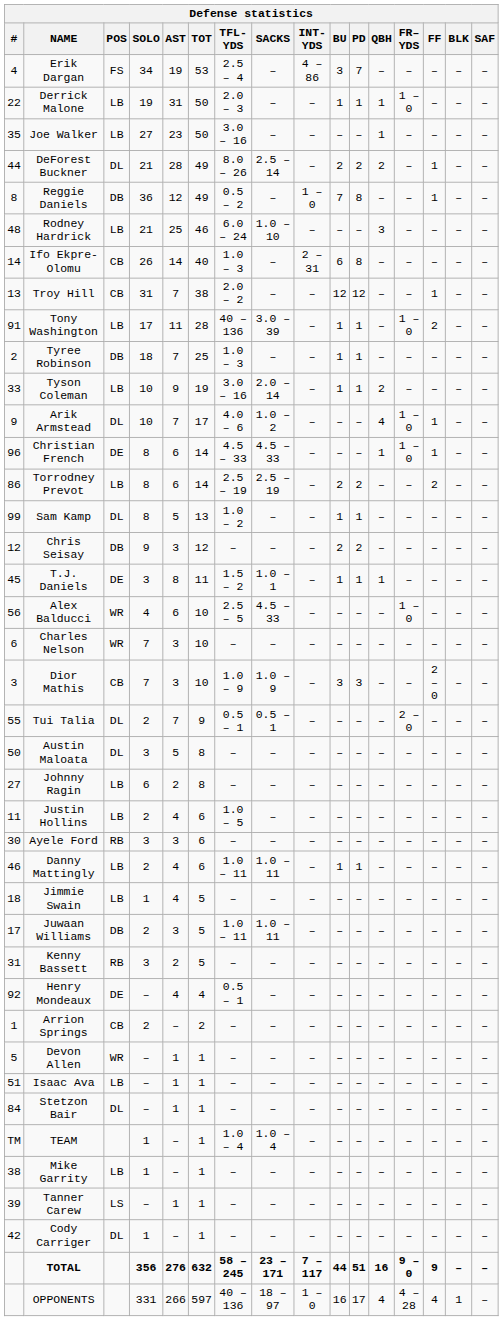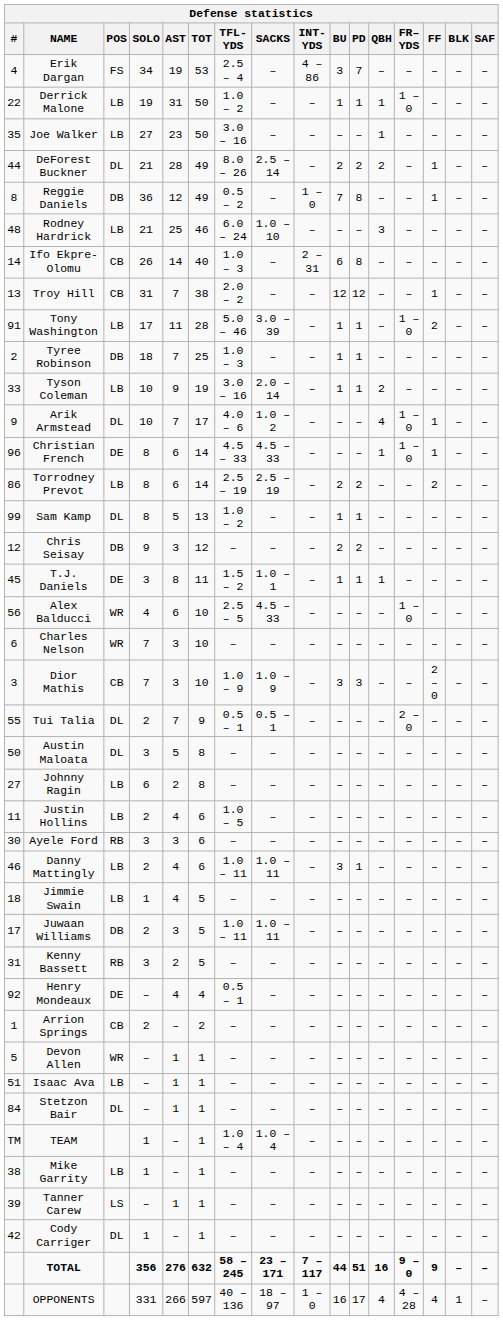 <table style="width:90%; text-align:center;" class="wikitable collapsible collapsed">
 <tr>
 <th colspan="16">Defense statistics</th>
 </tr>
 <tr>
 <th>#</th>
 <th>NAME</th>
 <th>POS</th>
 <th>SOLO</th>
 <th>AST</th>
 <th>TOT</th>
 <th>TFL-YDS</th>
 <th>SACKS</th>
 <th>INT-YDS</th>
 <th>BU</th>
 <th>PD</th>
 <th>QBH</th>
 <th>FR–YDS</th>
 <th>FF</th>
 <th>BLK</th>
 <th>SAF</th>
 </tr>
 <tr>
 <td>4</td>
 <td>Erik Dargan</td>
 <td>FS</td>
 <td>34</td>
 <td>19</td>
 <td>53</td>
 <td>2.5 – 4</td>
 <td>–</td>
 <td>4 – 86</td>
 <td>3</td>
 <td>7</td>
 <td>–</td>
 <td>–</td>
 <td>–</td>
 <td>–</td>
 <td>–</td>
 </tr>
 <tr>
 <td>22</td>
 <td>Derrick Malone</td>
 <td>LB</td>
 <td>19</td>
 <td>31</td>
 <td>50</td>
-<td>2.0 – 3</td>
+<td>1.0 – 2</td>
 <td>–</td>
 <td>–</td>
 <td>1</td>
 <td>1</td>
 <td>1</td>
 <td>1 – 0</td>
 <td>–</td>
 <td>–</td>
 <td>–</td>
 </tr>
 <tr>
 <td>35</td>
 <td>Joe Walker</td>
 <td>LB</td>
 <td>27</td>
 <td>23</td>
 <td>50</td>
 <td>3.0 – 16</td>
 <td>–</td>
 <td>–</td>
 <td>–</td>
 <td>–</td>
 <td>1</td>
 <td>–</td>
 <td>–</td>
 <td>–</td>
 <td>–</td>
 </tr>
 <tr>
 <td>44</td>
 <td>DeForest Buckner</td>
 <td>DL</td>
 <td>21</td>
 <td>28</td>
 <td>49</td>
 <td>8.0 – 26</td>
 <td>2.5 – 14</td>
 <td>–</td>
 <td>2</td>
 <td>2</td>
 <td>2</td>
 <td>–</td>
 <td>1</td>
 <td>–</td>
 <td>–</td>
 </tr>
 <tr>
 <td>8</td>
 <td>Reggie Daniels</td>
 <td>DB</td>
 <td>36</td>
 <td>12</td>
 <td>49</td>
 <td>0.5 – 2</td>
 <td>–</td>
 <td>1 – 0</td>
 <td>7</td>
 <td>8</td>
 <td>–</td>
 <td>–</td>
 <td>1</td>
 <td>–</td>
 <td>–</td>
 </tr>
 <tr>
 <td>48</td>
 <td>Rodney Hardrick</td>
 <td>LB</td>
 <td>21</td>
 <td>25</td>
 <td>46</td>
 <td>6.0 – 24</td>
 <td>1.0 – 10</td>
 <td>–</td>
 <td>–</td>
 <td>–</td>
 <td>3</td>
 <td>–</td>
 <td>–</td>
 <td>–</td>
 <td>–</td>
 </tr>
 <tr>
 <td>14</td>
 <td>Ifo Ekpre-Olomu</td>
 <td>CB</td>
 <td>26</td>
 <td>14</td>
 <td>40</td>
 <td>1.0 – 3</td>
 <td>–</td>
 <td>2 – 31</td>
 <td>6</td>
 <td>8</td>
 <td>–</td>
 <td>–</td>
 <td>–</td>
 <td>–</td>
 <td>–</td>
 </tr>
 <tr>
 <td>13</td>
 <td>Troy Hill</td>
 <td>CB</td>
 <td>31</td>
 <td>7</td>
 <td>38</td>
 <td>2.0 – 2</td>
 <td>–</td>
 <td>–</td>
 <td>12</td>
 <td>12</td>
 <td>–</td>
 <td>–</td>
 <td>1</td>
 <td>–</td>
 <td>–</td>
 </tr>
 <tr>
 <td>91</td>
 <td>Tony Washington</td>
 <td>LB</td>
 <td>17</td>
 <td>11</td>
 <td>28</td>
-<td>40 – 136</td>
+<td>5.0 – 46</td>
 <td>3.0 – 39</td>
 <td>–</td>
 <td>1</td>
 <td>1</td>
 <td>–</td>
 <td>1 – 0</td>
 <td>2</td>
 <td>–</td>
 <td>–</td>
 </tr>
 <tr>
 <td>2</td>
 <td>Tyree Robinson</td>
 <td>DB</td>
 <td>18</td>
 <td>7</td>
 <td>25</td>
 <td>1.0 – 3</td>
 <td>–</td>
 <td>–</td>
 <td>1</td>
 <td>1</td>
 <td>–</td>
 <td>–</td>
 <td>–</td>
 <td>–</td>
 <td>–</td>
 </tr>
 <tr>
 <td>33</td>
 <td>Tyson Coleman</td>
 <td>LB</td>
 <td>10</td>
 <td>9</td>
 <td>19</td>
 <td>3.0 – 16</td>
 <td>2.0 – 14</td>
 <td>–</td>
 <td>1</td>
 <td>1</td>
 <td>2</td>
 <td>–</td>
 <td>–</td>
 <td>–</td>
 <td>–</td>
 </tr>
 <tr>
 <td>9</td>
 <td>Arik Armstead</td>
 <td>DL</td>
 <td>10</td>
 <td>7</td>
 <td>17</td>
 <td>4.0 – 6</td>
 <td>1.0 – 2</td>
 <td>–</td>
 <td>–</td>
 <td>–</td>
 <td>4</td>
 <td>1 –0</td>
 <td>1</td>
 <td>–</td>
 <td>–</td>
 </tr>
 <tr>
 <td>96</td>
 <td>Christian French</td>
 <td>DE</td>
 <td>8</td>
 <td>6</td>
 <td>14</td>
 <td>4.5 – 33</td>
 <td>4.5 – 33</td>
 <td>–</td>
 <td>–</td>
 <td>–</td>
 <td>1</td>
 <td>1 – 0</td>
 <td>1</td>
 <td>–</td>
 <td>–</td>
 </tr>
 <tr>
 <td>86</td>
 <td>Torrodney Prevot</td>
 <td>LB</td>
 <td>8</td>
 <td>6</td>
 <td>14</td>
 <td>2.5 – 19</td>
 <td>2.5 – 19</td>
 <td>–</td>
 <td>2</td>
 <td>2</td>
 <td>–</td>
 <td>–</td>
 <td>2</td>
 <td>–</td>
 <td>–</td>
 </tr>
 <tr>
 <td>99</td>
 <td>Sam Kamp</td>
 <td>DL</td>
 <td>8</td>
 <td>5</td>
 <td>13</td>
 <td>1.0 – 2</td>
 <td>–</td>
 <td>–</td>
 <td>1</td>
 <td>1</td>
 <td>–</td>
 <td>–</td>
 <td>–</td>
 <td>–</td>
 <td>–</td>
 </tr>
 <tr>
 <td>12</td>
 <td>Chris Seisay</td>
 <td>DB</td>
 <td>9</td>
 <td>3</td>
 <td>12</td>
 <td>–</td>
 <td>–</td>
 <td>–</td>
 <td>2</td>
 <td>2</td>
 <td>–</td>
 <td>–</td>
 <td>–</td>
 <td>–</td>
 <td>–</td>
 </tr>
 <tr>
 <td>45</td>
 <td>T.J. Daniels</td>
 <td>DE</td>
 <td>3</td>
 <td>8</td>
 <td>11</td>
 <td>1.5 – 2</td>
 <td>1.0 – 1</td>
 <td>–</td>
 <td>1</td>
 <td>1</td>
 <td>1</td>
 <td>–</td>
 <td>–</td>
 <td>–</td>
 <td>–</td>
 </tr>
 <tr>
 <td>56</td>
 <td>Alex Balducci</td>
 <td>WR</td>
 <td>4</td>
 <td>6</td>
 <td>10</td>
 <td>2.5 – 5</td>
 <td>4.5 – 33</td>
 <td>–</td>
 <td>–</td>
 <td>–</td>
 <td>–</td>
 <td>1 – 0</td>
 <td>–</td>
 <td>–</td>
 <td>–</td>
 </tr>
 <tr>
 <td>6</td>
 <td>Charles Nelson</td>
 <td>WR</td>
 <td>7</td>
 <td>3</td>
 <td>10</td>
 <td>–</td>
 <td>–</td>
 <td>–</td>
 <td>–</td>
 <td>–</td>
 <td>–</td>
 <td>–</td>
 <td>–</td>
 <td>–</td>
 <td>–</td>
 </tr>
 <tr>
 <td>3</td>
 <td>Dior Mathis</td>
 <td>CB</td>
 <td>7</td>
 <td>3</td>
 <td>10</td>
 <td>1.0 – 9</td>
 <td>1.0 – 9</td>
 <td>–</td>
 <td>3</td>
 <td>3</td>
 <td>–</td>
 <td>–</td>
 <td>2 – 0</td>
 <td>–</td>
 <td>–</td>
 </tr>
 <tr>
 <td>55</td>
 <td>Tui Talia</td>
 <td>DL</td>
 <td>2</td>
 <td>7</td>
 <td>9</td>
 <td>0.5 – 1</td>
 <td>0.5 – 1</td>
 <td>–</td>
 <td>–</td>
 <td>–</td>
 <td>–</td>
 <td>2 – 0</td>
 <td>–</td>
 <td>–</td>
 <td>–</td>
 </tr>
 <tr>
 <td>50</td>
 <td>Austin Maloata</td>
 <td>DL</td>
 <td>3</td>
 <td>5</td>
 <td>8</td>
 <td>–</td>
 <td>–</td>
 <td>–</td>
 <td>–</td>
 <td>–</td>
 <td>–</td>
 <td>–</td>
 <td>–</td>
 <td>–</td>
 <td>–</td>
 </tr>
 <tr>
 <td>27</td>
 <td>Johnny Ragin</td>
 <td>LB</td>
 <td>6</td>
 <td>2</td>
 <td>8</td>
 <td>–</td>
 <td>–</td>
 <td>–</td>
 <td>–</td>
 <td>–</td>
 <td>–</td>
 <td>–</td>
 <td>–</td>
 <td>–</td>
 <td>–</td>
 </tr>
 <tr>
 <td>11</td>
 <td>Justin Hollins</td>
 <td>LB</td>
 <td>2</td>
 <td>4</td>
 <td>6</td>
 <td>1.0 – 5</td>
 <td>–</td>
 <td>–</td>
 <td>–</td>
 <td>–</td>
 <td>–</td>
 <td>–</td>
 <td>–</td>
 <td>–</td>
 <td>–</td>
 </tr>
 <tr>
 <td>30</td>
 <td>Ayele Ford</td>
 <td>RB</td>
 <td>3</td>
 <td>3</td>
 <td>6</td>
 <td>–</td>
 <td>–</td>
 <td>–</td>
 <td>–</td>
 <td>–</td>
 <td>–</td>
 <td>–</td>
 <td>–</td>
 <td>–</td>
 <td>–</td>
 </tr>
 <tr>
 <td>46</td>
 <td>Danny Mattingly</td>
 <td>LB</td>
 <td>2</td>
 <td>4</td>
 <td>6</td>
 <td>1.0 – 11</td>
 <td>1.0 – 11</td>
 <td>–</td>
-<td>1</td>
+<td>3</td>
 <td>1</td>
 <td>–</td>
 <td>–</td>
 <td>–</td>
 <td>–</td>
 <td>–</td>
 </tr>
 <tr>
 <td>18</td>
 <td>Jimmie Swain</td>
 <td>LB</td>
 <td>1</td>
 <td>4</td>
 <td>5</td>
 <td>–</td>
 <td>–</td>
 <td>–</td>
 <td>–</td>
 <td>–</td>
 <td>–</td>
 <td>–</td>
 <td>–</td>
 <td>–</td>
 <td>–</td>
 </tr>
 <tr>
 <td>17</td>
 <td>Juwaan Williams</td>
 <td>DB</td>
 <td>2</td>
 <td>3</td>
 <td>5</td>
 <td>1.0 – 11</td>
 <td>1.0 – 11</td>
 <td>–</td>
 <td>–</td>
 <td>–</td>
 <td>–</td>
 <td>–</td>
 <td>–</td>
 <td>–</td>
 <td>–</td>
 </tr>
 <tr>
 <td>31</td>
 <td>Kenny Bassett</td>
 <td>RB</td>
 <td>3</td>
 <td>2</td>
 <td>5</td>
 <td>–</td>
 <td>–</td>
 <td>–</td>
 <td>–</td>
 <td>–</td>
 <td>–</td>
 <td>–</td>
 <td>–</td>
 <td>–</td>
 <td>–</td>
 </tr>
 <tr>
 <td>92</td>
 <td>Henry Mondeaux</td>
 <td>DE</td>
 <td>–</td>
 <td>4</td>
 <td>4</td>
 <td>0.5 – 1</td>
 <td>–</td>
 <td>–</td>
 <td>–</td>
 <td>–</td>
 <td>–</td>
 <td>–</td>
 <td>–</td>
 <td>–</td>
 <td>–</td>
 </tr>
 <tr>
 <td>1</td>
 <td>Arrion Springs</td>
 <td>CB</td>
 <td>2</td>
 <td>–</td>
 <td>2</td>
 <td>–</td>
 <td>–</td>
 <td>–</td>
 <td>–</td>
 <td>–</td>
 <td>–</td>
 <td>–</td>
 <td>–</td>
 <td>–</td>
 <td>–</td>
 </tr>
 <tr>
 <td>5</td>
 <td>Devon Allen</td>
 <td>WR</td>
 <td>–</td>
 <td>1</td>
 <td>1</td>
 <td>–</td>
 <td>–</td>
 <td>–</td>
 <td>–</td>
 <td>–</td>
 <td>–</td>
 <td>–</td>
 <td>–</td>
 <td>–</td>
 <td>–</td>
 </tr>
 <tr>
 <td>51</td>
 <td>Isaac Ava</td>
 <td>LB</td>
 <td>–</td>
 <td>1</td>
 <td>1</td>
 <td>–</td>
 <td>–</td>
 <td>–</td>
 <td>–</td>
 <td>–</td>
 <td>–</td>
 <td>–</td>
 <td>–</td>
 <td>–</td>
 <td>–</td>
 </tr>
 <tr>
 <td>84</td>
 <td>Stetzon Bair</td>
 <td>DL</td>
 <td>–</td>
 <td>1</td>
 <td>1</td>
 <td>–</td>
 <td>–</td>
 <td>–</td>
 <td>–</td>
 <td>–</td>
 <td>–</td>
 <td>–</td>
 <td>–</td>
 <td>–</td>
 <td>–</td>
 </tr>
 <tr>
 <td>TM</td>
 <td>TEAM</td>
 <td></td>
 <td>1</td>
 <td>–</td>
 <td>1</td>
 <td>1.0 – 4</td>
 <td>1.0 – 4</td>
 <td>–</td>
 <td>–</td>
 <td>–</td>
 <td>–</td>
 <td>–</td>
 <td>–</td>
 <td>–</td>
 <td>–</td>
 </tr>
 <tr>
 <td>38</td>
 <td>Mike Garrity</td>
 <td>LB</td>
 <td>1</td>
 <td>–</td>
 <td>1</td>
 <td>–</td>
 <td>–</td>
 <td>–</td>
 <td>–</td>
 <td>–</td>
 <td>–</td>
 <td>–</td>
 <td>–</td>
 <td>–</td>
 <td>–</td>
 </tr>
 <tr>
 <td>39</td>
 <td>Tanner Carew</td>
 <td>LS</td>
 <td>–</td>
 <td>1</td>
 <td>1</td>
 <td>–</td>
 <td>–</td>
 <td>–</td>
 <td>–</td>
 <td>–</td>
 <td>–</td>
 <td>–</td>
 <td>–</td>
 <td>–</td>
 <td>–</td>
 </tr>
 <tr>
 <td>42</td>
 <td>Cody Carriger</td>
 <td>DL</td>
 <td>1</td>
 <td>–</td>
 <td>1</td>
 <td>–</td>
 <td>–</td>
 <td>–</td>
 <td>–</td>
 <td>–</td>
 <td>–</td>
 <td>–</td>
 <td>–</td>
 <td>–</td>
 <td>–</td>
 </tr>
 <tr>
 <td></td>
 <td><strong>TOTAL</strong></td>
 <td></td>
 <td><strong>356</strong></td>
 <td><strong>276</strong></td>
 <td><strong>632</strong></td>
 <td><strong>58 – 245</strong></td>
 <td><strong>23 – 171</strong></td>
 <td><strong>7 – 117</strong></td>
 <td><strong>44</strong></td>
 <td><strong>51</strong></td>
 <td><strong>16</strong></td>
 <td><strong>9 – 0</strong></td>
 <td><strong>9</strong></td>
 <td><strong>–</strong></td>
 <td><strong>–</strong></td>
 </tr>
 <tr>
 <td></td>
 <td>OPPONENTS</td>
 <td></td>
 <td>331</td>
 <td>266</td>
 <td>597</td>
 <td>40 – 136</td>
 <td>18 – 97</td>
 <td>1 – 0</td>
 <td>16</td>
 <td>17</td>
 <td>4</td>
 <td>4 – 28</td>
 <td>4</td>
 <td>1</td>
 <td>–</td>
 </tr>
 </table>
